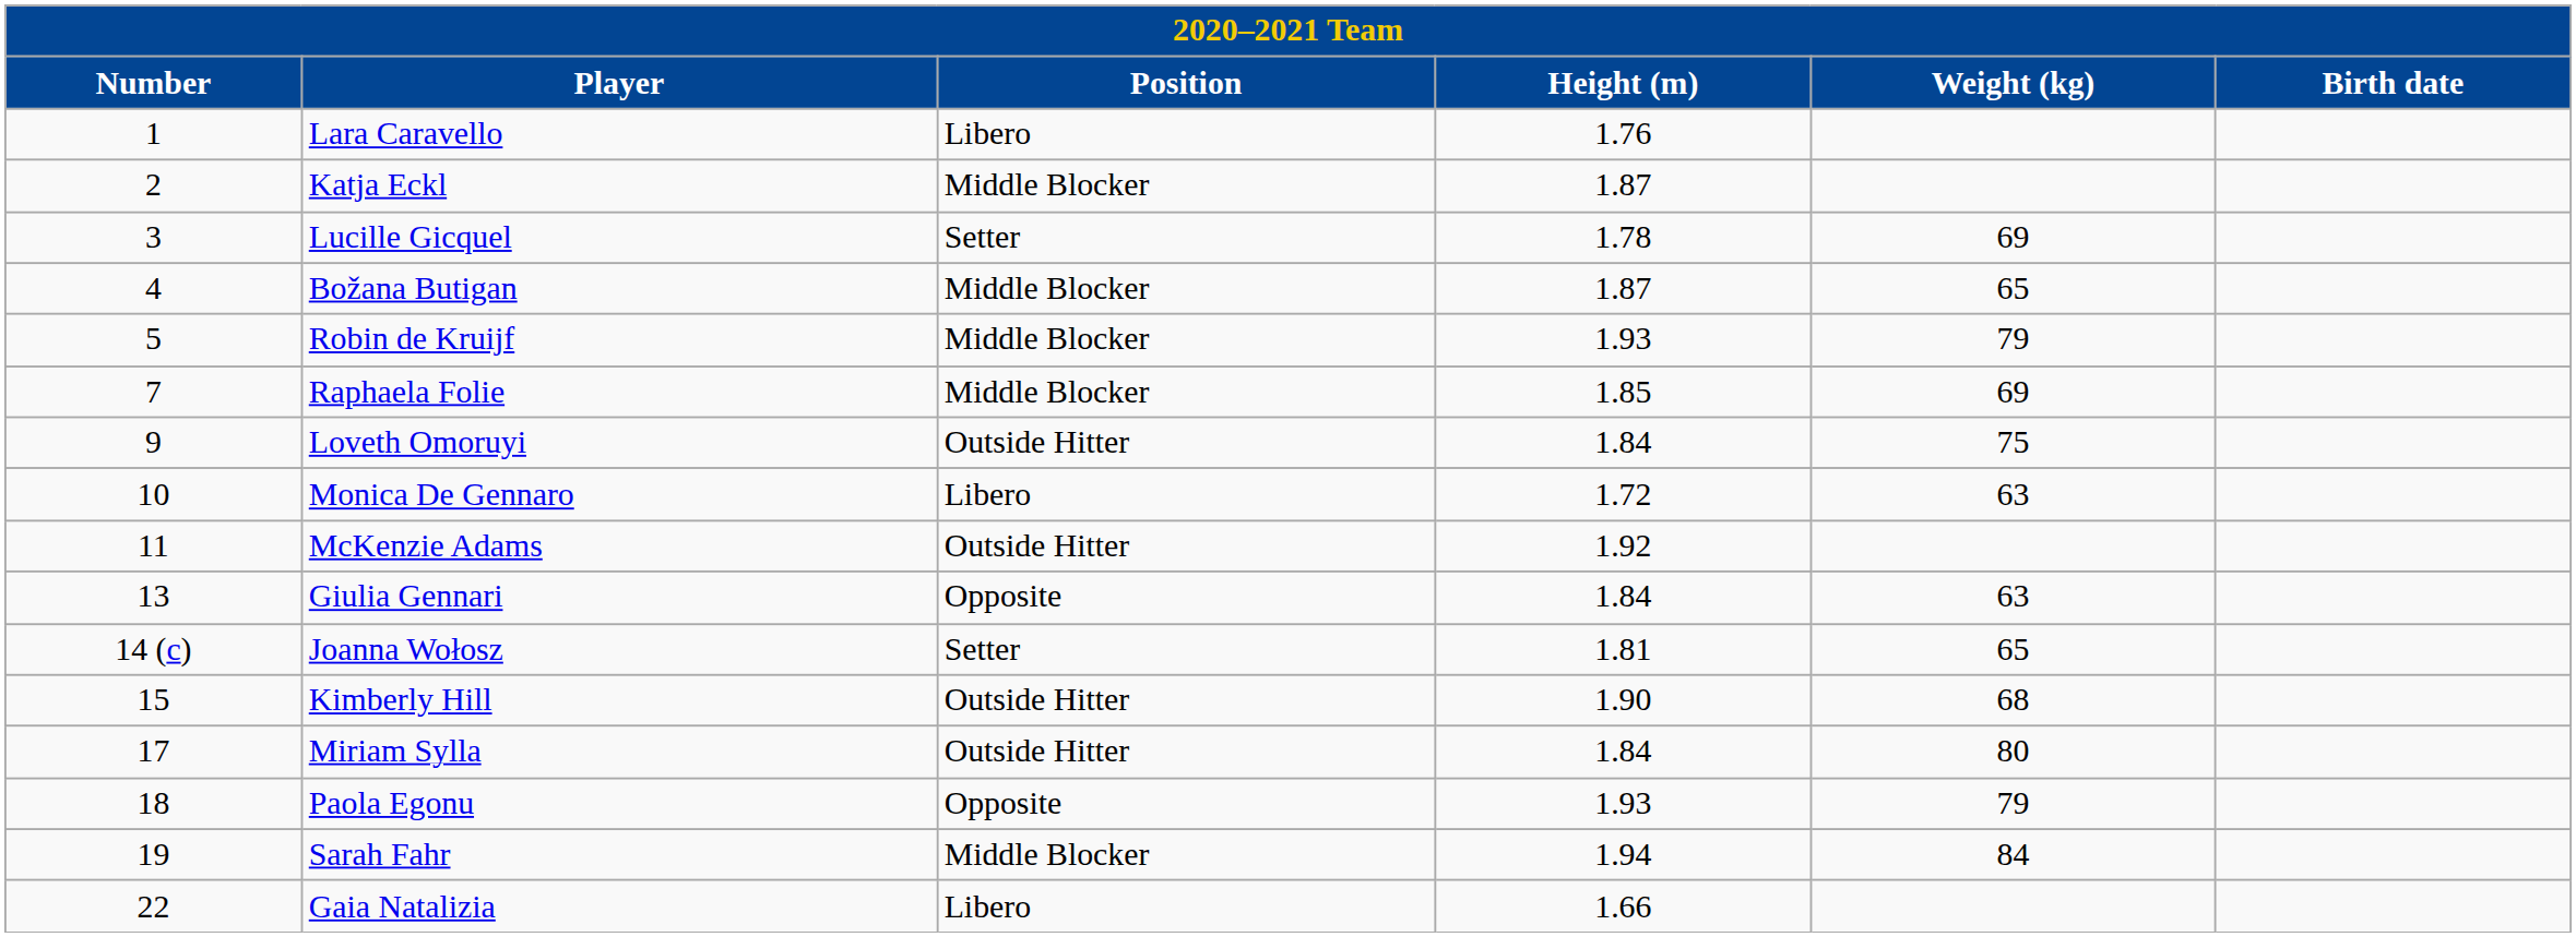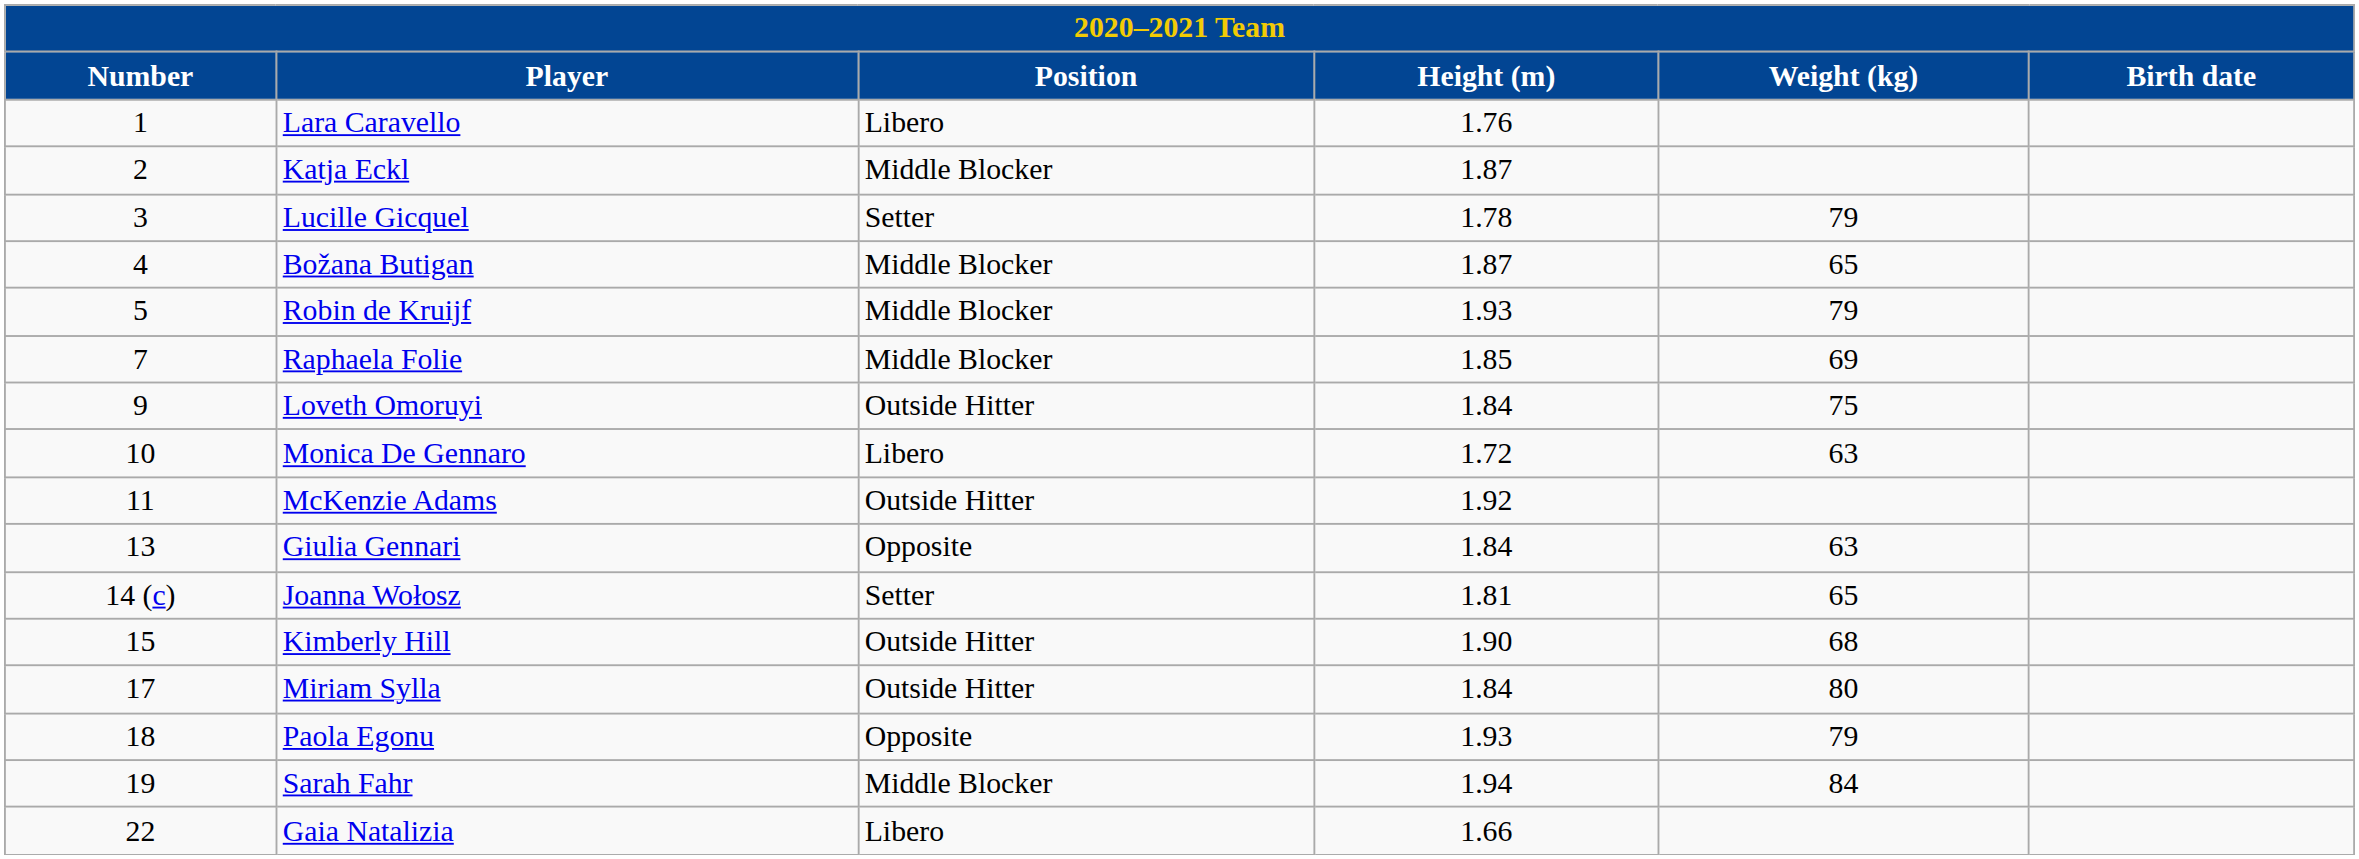 <table class="wikitable" style="width:100%;">
 <tr>
 <th style="color:#F2CB05; background:#024593;" colspan=6><strong>2020–2021 Team</strong></th>
 </tr>
 <tr>
 <th style="color:#ffffff; background:#024593;">Number</th>
 <th style="color:#ffffff; background:#024593;">Player</th>
 <th style="color:#ffffff; background:#024593;">Position</th>
 <th style="color:#ffffff; background:#024593;">Height (m)</th>
 <th style="color:#ffffff; background:#024593;">Weight (kg)</th>
 <th style="color:#ffffff; background:#024593;">Birth date</th>
 </tr>
 <tr>
 <td align=center>1</td>
 <td> <a href='#'>Lara Caravello</a></td>
 <td>Libero</td>
 <td align=center>1.76</td>
 <td align=center></td>
 <td></td>
 </tr>
 <tr>
 <td align=center>2</td>
 <td> <a href='#'>Katja Eckl</a></td>
 <td>Middle Blocker</td>
 <td align=center>1.87</td>
 <td align=center></td>
 <td></td>
 </tr>
 <tr>
 <td align=center>3</td>
 <td> <a href='#'>Lucille Gicquel</a></td>
 <td>Setter</td>
 <td align=center>1.78</td>
-<td align=center>69</td>
+<td align=center>79</td>
 <td></td>
 </tr>
 <tr>
 <td align=center>4</td>
 <td> <a href='#'>Božana Butigan</a></td>
 <td>Middle Blocker</td>
 <td align=center>1.87</td>
 <td align=center>65</td>
 <td></td>
 </tr>
 <tr>
 <td align=center>5</td>
 <td> <a href='#'>Robin de Kruijf</a></td>
 <td>Middle Blocker</td>
 <td align=center>1.93</td>
 <td align=center>79</td>
 <td></td>
 </tr>
 <tr>
 <td align=center>7</td>
 <td> <a href='#'>Raphaela Folie</a></td>
 <td>Middle Blocker</td>
 <td align=center>1.85</td>
 <td align=center>69</td>
 <td></td>
 </tr>
 <tr>
 <td align=center>9</td>
 <td> <a href='#'>Loveth Omoruyi</a></td>
 <td>Outside Hitter</td>
 <td align=center>1.84</td>
 <td align=center>75</td>
 <td></td>
 </tr>
 <tr>
 <td align=center>10</td>
 <td> <a href='#'>Monica De Gennaro</a></td>
 <td>Libero</td>
 <td align=center>1.72</td>
 <td align=center>63</td>
 <td></td>
 </tr>
 <tr>
 <td align=center>11</td>
 <td> <a href='#'>McKenzie Adams</a></td>
 <td>Outside Hitter</td>
 <td align=center>1.92</td>
 <td align=center></td>
 <td></td>
 </tr>
 <tr>
 <td align=center>13</td>
 <td> <a href='#'>Giulia Gennari</a></td>
 <td>Opposite</td>
 <td align=center>1.84</td>
 <td align=center>63</td>
 <td></td>
 </tr>
 <tr>
 <td align=center>14 (<a href='#'>c</a>)</td>
 <td> <a href='#'>Joanna Wołosz</a></td>
 <td>Setter</td>
 <td align=center>1.81</td>
 <td align=center>65</td>
 <td></td>
 </tr>
 <tr>
 <td align=center>15</td>
 <td> <a href='#'>Kimberly Hill</a></td>
 <td>Outside Hitter</td>
 <td align=center>1.90</td>
 <td align=center>68</td>
 <td></td>
 </tr>
 <tr>
 <td align=center>17</td>
 <td> <a href='#'>Miriam Sylla</a></td>
 <td>Outside Hitter</td>
 <td align=center>1.84</td>
 <td align=center>80</td>
 <td></td>
 </tr>
 <tr>
 <td align=center>18</td>
 <td> <a href='#'>Paola Egonu</a></td>
 <td>Opposite</td>
 <td align=center>1.93</td>
 <td align=center>79</td>
 <td></td>
 </tr>
 <tr>
 <td align=center>19</td>
 <td> <a href='#'>Sarah Fahr</a></td>
 <td>Middle Blocker</td>
 <td align=center>1.94</td>
 <td align=center>84</td>
 <td></td>
 </tr>
 <tr>
 <td align=center>22</td>
 <td> <a href='#'>Gaia Natalizia</a></td>
 <td>Libero</td>
 <td align=center>1.66</td>
 <td align=center></td>
 <td></td>
 </tr>
 </table>
